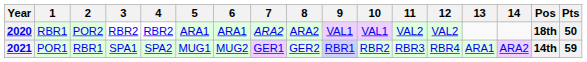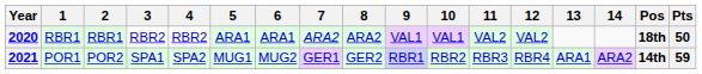 <table class="wikitable" style="text-align:center;">
 <tr>
 <th>Year</th>
 <th>1</th>
 <th>2</th>
 <th>3</th>
 <th>4</th>
 <th>5</th>
 <th>6</th>
 <th>7</th>
 <th>8</th>
 <th>9</th>
 <th>10</th>
 <th>11</th>
 <th>12</th>
 <th>13</th>
 <th>14</th>
 <th>Pos</th>
 <th>Pts</th>
 </tr>
 <tr>
 <th><a href='#'>2020</a></th>
 <td style="background:#dfffdf;"><a href='#'>RBR1</a><br></td>
-<td style="background:#dfffdf;"><a href='#'>POR2</a><br></td>
+<td style="background:#dfffdf;"><a href='#'>RBR1</a><br></td>
 <td style="background:#ffffff;"><a href='#'>RBR2</a><br></td>
 <td style="background:#ffffff;"><a href='#'>RBR2</a><br></td>
 <td style="background:#dfffdf;"><a href='#'>ARA1</a><br></td>
 <td style="background:#dfffdf;"><a href='#'>ARA1</a><br></td>
 <td style="background:#dfffdf;"><em><a href='#'>ARA2</a></em><br></td>
 <td style="background:#dfffdf;"><a href='#'>ARA2</a><br></td>
 <td style="background:#efcfff;"><a href='#'>VAL1</a><br></td>
 <td style="background:#efcfff;"><a href='#'>VAL1</a><br></td>
 <td style="background:#dfffdf;"><a href='#'>VAL2</a><br></td>
 <td style="background:#dfffdf;"><a href='#'>VAL2</a><br></td>
 <td></td>
 <td></td>
 <th>18th</th>
 <th>50</th>
 </tr>
 <tr>
 <th><a href='#'>2021</a></th>
 <td style="background:#dfffdf;"><a href='#'>POR1</a><br></td>
-<td style="background:#dfffdf;"><a href='#'>RBR1</a><br></td>
+<td style="background:#dfffdf;"><a href='#'>POR2</a><br></td>
 <td style="background:#dfffdf;"><a href='#'>SPA1</a><br></td>
 <td style="background:#dfffdf;"><a href='#'>SPA2</a><br></td>
 <td style="background:#dfffdf;"><a href='#'>MUG1</a><br></td>
 <td style="background:#dfffdf;"><a href='#'>MUG2</a><br></td>
 <td style="background:#efcfff;"><a href='#'>GER1</a><br></td>
 <td style="background:#dfffdf;"><a href='#'>GER2</a><br></td>
 <td style="background:#cfcfff;"><a href='#'>RBR1</a><br></td>
 <td style="background:#dfffdf;"><a href='#'>RBR2</a><br></td>
 <td style="background:#dfffdf;"><a href='#'>RBR3</a><br></td>
 <td style="background:#dfffdf;"><a href='#'>RBR4</a><br></td>
 <td style="background:#dfffdf;"><a href='#'>ARA1</a><br></td>
 <td style="background:#efcfff;"><a href='#'>ARA2</a><br></td>
 <th>14th</th>
 <th>59</th>
 </tr>
 </table>
